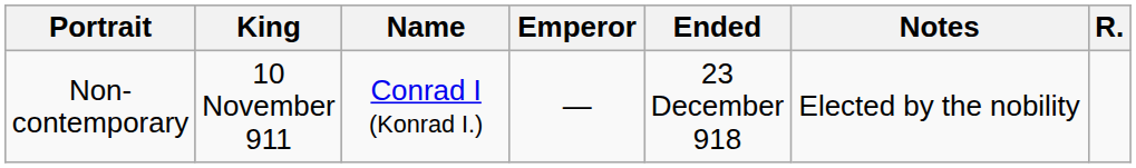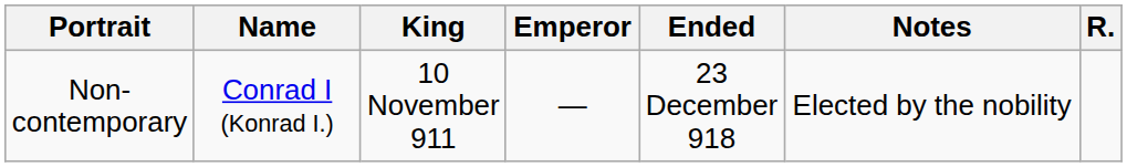 <table class="wikitable" style="text-align:center;" width="100% ">
 <tr>
 <th width="10%">Portrait</th>
+<th width="18%">Name</th>
 <th width="12%">King</th>
-<th width="18%">Name</th>
 <th width="12%">Emperor</th>
 <th width="12%">Ended</th>
 <th width="36%">Notes</th>
 <th>R.</th>
 </tr>
 <tr>
 <td>Non-contemporary</td>
+<td><a href='#'>Conrad I</a><br><small>(Konrad I.)</small></td>
 <td>10 November 911</td>
-<td><a href='#'>Conrad I</a><br><small>(Konrad I.)</small></td>
 <td>—</td>
 <td>23 December 918</td>
 <td>Elected by the nobility</td>
 <td></td>
 </tr>
 </table>
